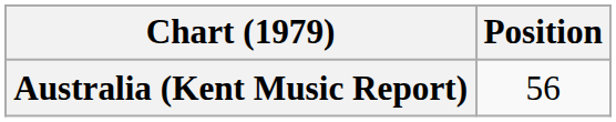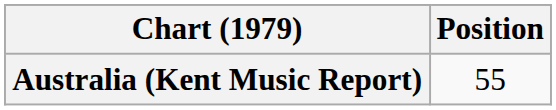 <table class="wikitable plainrowheaders">
 <tr>
 <th scope="col">Chart (1979)</th>
 <th scope="col">Position</th>
 </tr>
 <tr>
 <th scope="row">Australia (Kent Music Report)</th>
-<td style="text-align:center;">56</td>
+<td style="text-align:center;">55</td>
 </tr>
 </table>
